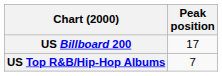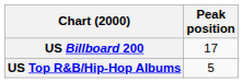 <table class="wikitable sortable plainrowheaders">
 <tr>
 <th scope="col">Chart (2000)</th>
 <th scope="col">Peak<br>position</th>
 </tr>
 <tr>
 <th scope="row">US <a href='#'><em>Billboard</em> 200</a></th>
 <td style="text-align:center;">17</td>
 </tr>
 <tr>
 <th scope="row">US <a href='#'>Top R&B/Hip-Hop Albums</a></th>
-<td style="text-align:center;">7</td>
+<td style="text-align:center;">5</td>
 </tr>
 </table>
